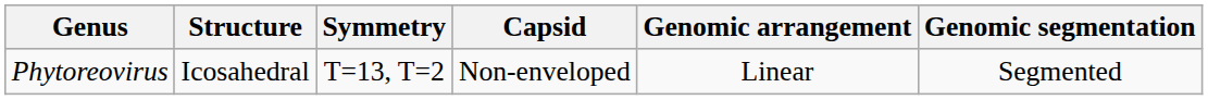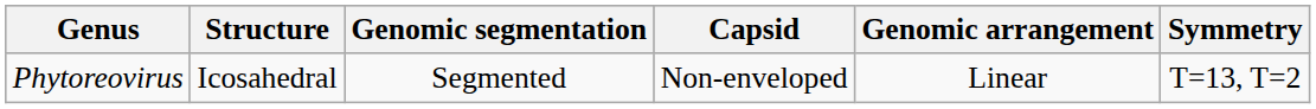 <table class="wikitable sortable" style="text-align:center">
 <tr>
 <th>Genus</th>
 <th>Structure</th>
-<th>Symmetry</th>
+<th>Genomic segmentation</th>
 <th>Capsid</th>
 <th>Genomic arrangement</th>
-<th>Genomic segmentation</th>
+<th>Symmetry</th>
 </tr>
 <tr>
 <td><em>Phytoreovirus</em></td>
 <td>Icosahedral</td>
-<td>T=13, T=2</td>
+<td>Segmented</td>
 <td>Non-enveloped</td>
 <td>Linear</td>
-<td>Segmented</td>
+<td>T=13, T=2</td>
 </tr>
 </table>
